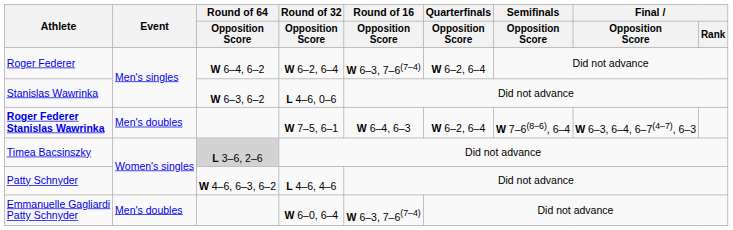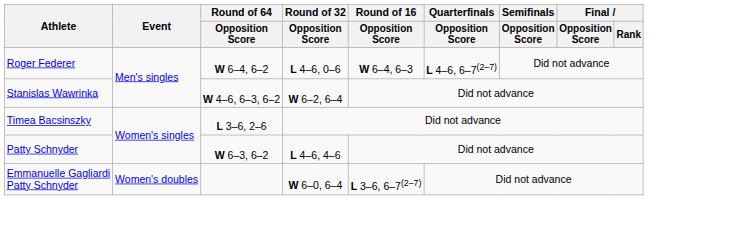 <table class=wikitable style="font-size:90%">
 <tr>
 <th rowspan="2">Athlete</th>
 <th rowspan="2">Event</th>
 <th>Round of 64</th>
 <th>Round of 32</th>
 <th>Round of 16</th>
 <th>Quarterfinals</th>
 <th>Semifinals</th>
 <th colspan=2>Final / </th>
 </tr>
 <tr style="font-size:95%">
 <th>Opposition<br>Score</th>
 <th>Opposition<br>Score</th>
 <th>Opposition<br>Score</th>
 <th>Opposition<br>Score</th>
 <th>Opposition<br>Score</th>
 <th>Opposition<br>Score</th>
 <th>Rank</th>
 </tr>
 <tr align=center>
 <td align=left><a href='#'>Roger Federer</a></td>
 <td align=left rowspan=2><a href='#'>Men's singles</a></td>
 <td><br><strong>W</strong> 6–4, 6–2</td>
-<td><br><strong>W</strong> 6–2, 6–4</td>
-<td><br><strong>W</strong> 6–3, 7–6<sup>(7–4)</sup></td>
-<td><br><strong>W</strong> 6–2, 6–4</td>
+<td><br><strong>L</strong> 4–6, 0–6</td>
+<td><br><strong>W</strong> 6–4, 6–3</td>
+<td><br><strong>L</strong> 4–6, 6–7<sup>(2–7)</sup></td>
 <td colspan=3>Did not advance</td>
 </tr>
 <tr align=center>
 <td align=left><a href='#'>Stanislas Wawrinka</a></td>
-<td><br><strong>W</strong> 6–3, 6–2</td>
-<td><br><strong>L</strong> 4–6, 0–6</td>
+<td><br><strong>W</strong> 4–6, 6–3, 6–2</td>
+<td><br><strong>W</strong> 6–2, 6–4</td>
 <td colspan=5>Did not advance</td>
-</tr>
-<tr align=center>
-<td align=left><strong><a href='#'>Roger Federer</a> <br><a href='#'>Stanislas Wawrinka</a></strong></td>
-<td align=left><a href='#'>Men's doubles</a></td>
-<td></td>
-<td><br><strong>W</strong> 7–5, 6–1</td>
-<td><br><strong>W</strong> 6–4, 6–3</td>
-<td><br><strong>W</strong> 6–2, 6–4</td>
-<td><br><strong>W</strong> 7–6<sup>(8–6)</sup>, 6–4</td>
-<td><br><strong>W</strong> 6–3, 6–4, 6–7<sup>(4–7)</sup>, 6–3</td>
-<td></td>
 </tr>
 <tr align=center>
 <td align=left><a href='#'>Timea Bacsinszky</a></td>
 <td align=left rowspan=2><a href='#'>Women's singles</a></td>
-<td style="background: lightgrey;"><br><strong>L</strong> 3–6, 2–6</td>
+<td><br><strong>L</strong> 3–6, 2–6</td>
 <td colspan=6>Did not advance</td>
 </tr>
 <tr align=center>
 <td align=left><a href='#'>Patty Schnyder</a></td>
-<td><br><strong>W</strong> 4–6, 6–3, 6–2</td>
+<td><br><strong>W</strong> 6–3, 6–2</td>
 <td><br><strong>L</strong> 4–6, 4–6</td>
 <td colspan=5>Did not advance</td>
 </tr>
 <tr align=center>
 <td align=left><a href='#'>Emmanuelle Gagliardi</a><br><a href='#'>Patty Schnyder</a></td>
-<td align=left><a href='#'>Men's doubles</a></td>
+<td align=left><a href='#'>Women's doubles</a></td>
 <td></td>
 <td><br><strong>W</strong> 6–0, 6–4</td>
-<td><br><strong>W</strong> 6–3, 7–6<sup>(7–4)</sup></td>
+<td><br><strong>L</strong> 3–6, 6–7<sup>(2–7)</sup></td>
 <td colspan=4>Did not advance</td>
 </tr>
 </table>
